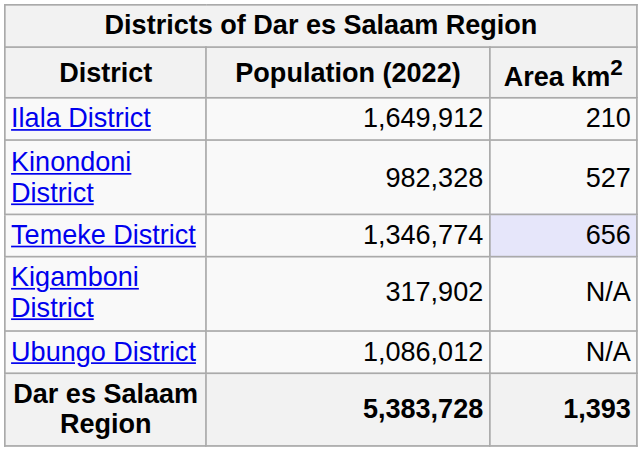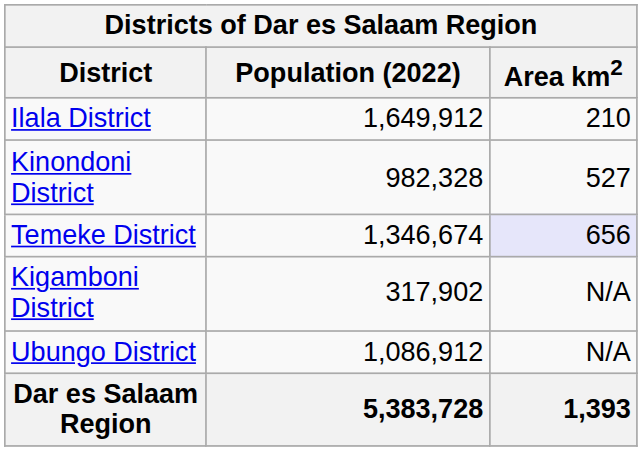 <table class="wikitable sortable">
 <tr>
 <th colspan="3">Districts of Dar es Salaam Region</th>
 </tr>
 <tr style="text-align:center;">
 <th style="width: 7em">District</th>
 <th style="width: 10em">Population (2022)</th>
 <th style="width: 5em">Area km<sup>2</sup></th>
 </tr>
 <tr>
 <td><a href='#'>Ilala District</a></td>
 <td style="text-align:right;">1,649,912</td>
 <td style="text-align:right;">210</td>
 </tr>
 <tr>
 <td><a href='#'>Kinondoni District</a></td>
 <td style="text-align:right;">982,328</td>
 <td style="text-align:right;">527</td>
 </tr>
 <tr>
 <td><a href='#'>Temeke District</a></td>
-<td style="text-align:right;">1,346,774</td>
+<td style="text-align:right;">1,346,674</td>
 <td style="background: lavender; text-align:right;">656</td>
 </tr>
 <tr>
 <td><a href='#'>Kigamboni District</a></td>
 <td style="text-align:right;">317,902</td>
 <td style="text-align:right;">N/A</td>
 </tr>
 <tr>
 <td><a href='#'>Ubungo District</a></td>
-<td style="text-align:right;">1,086,012</td>
+<td style="text-align:right;">1,086,912</td>
 <td style="text-align:right;">N/A</td>
 </tr>
 <tr>
 <th><strong>Dar es Salaam Region</strong></th>
 <th ! style="text-align:right;">5,383,728</th>
 <th ! style="text-align:right;"><strong>1,393</strong></th>
 </tr>
 </table>
